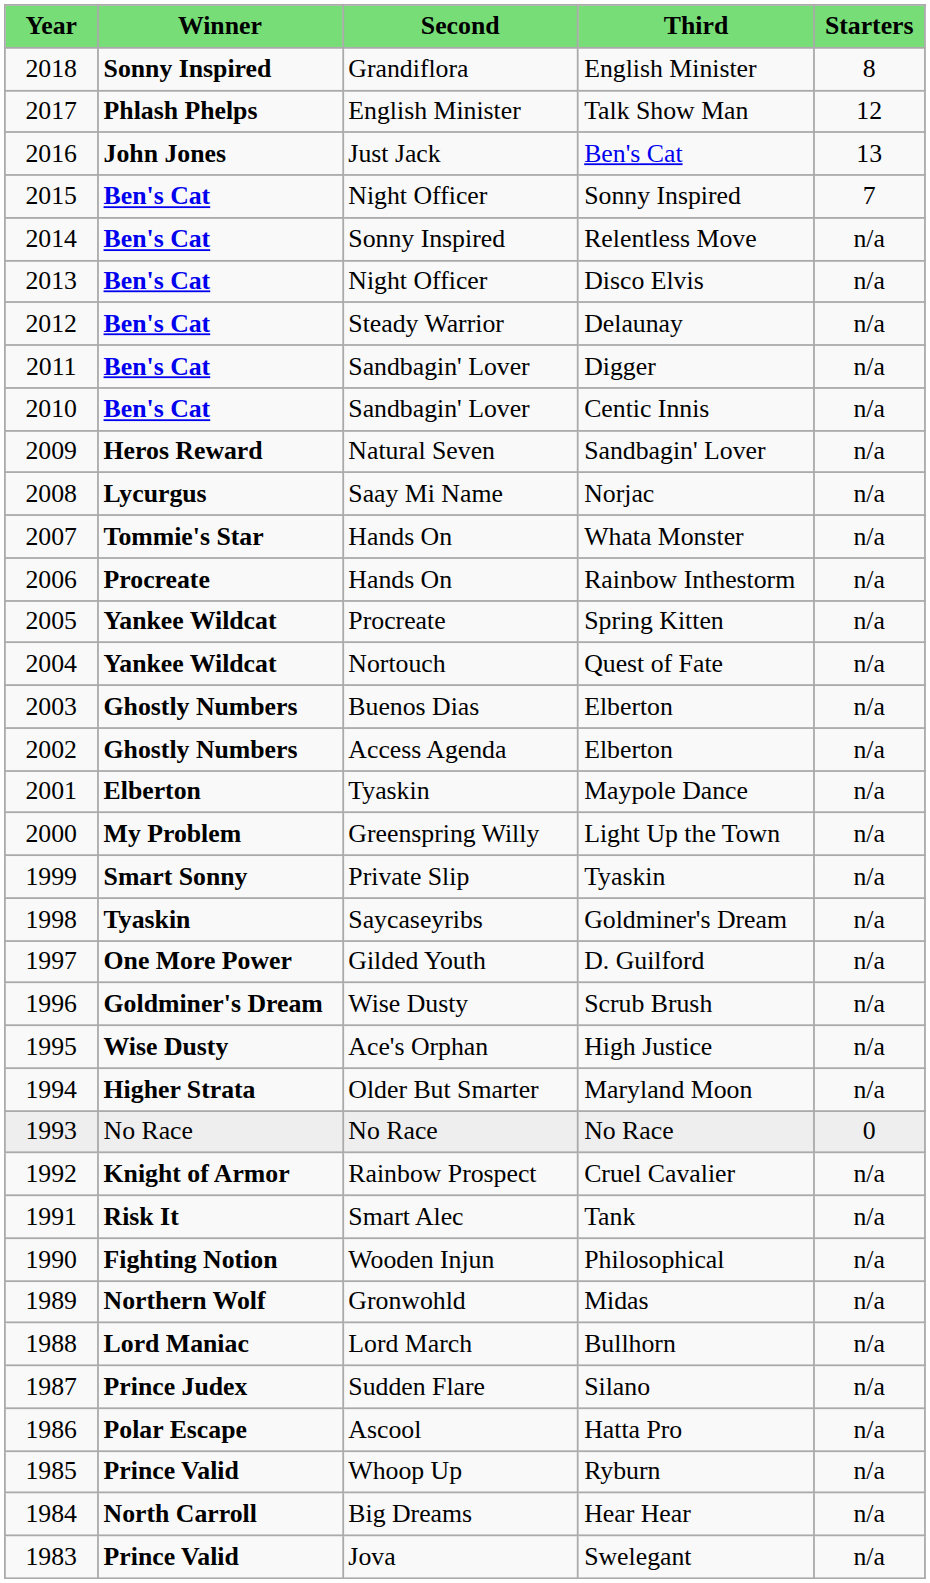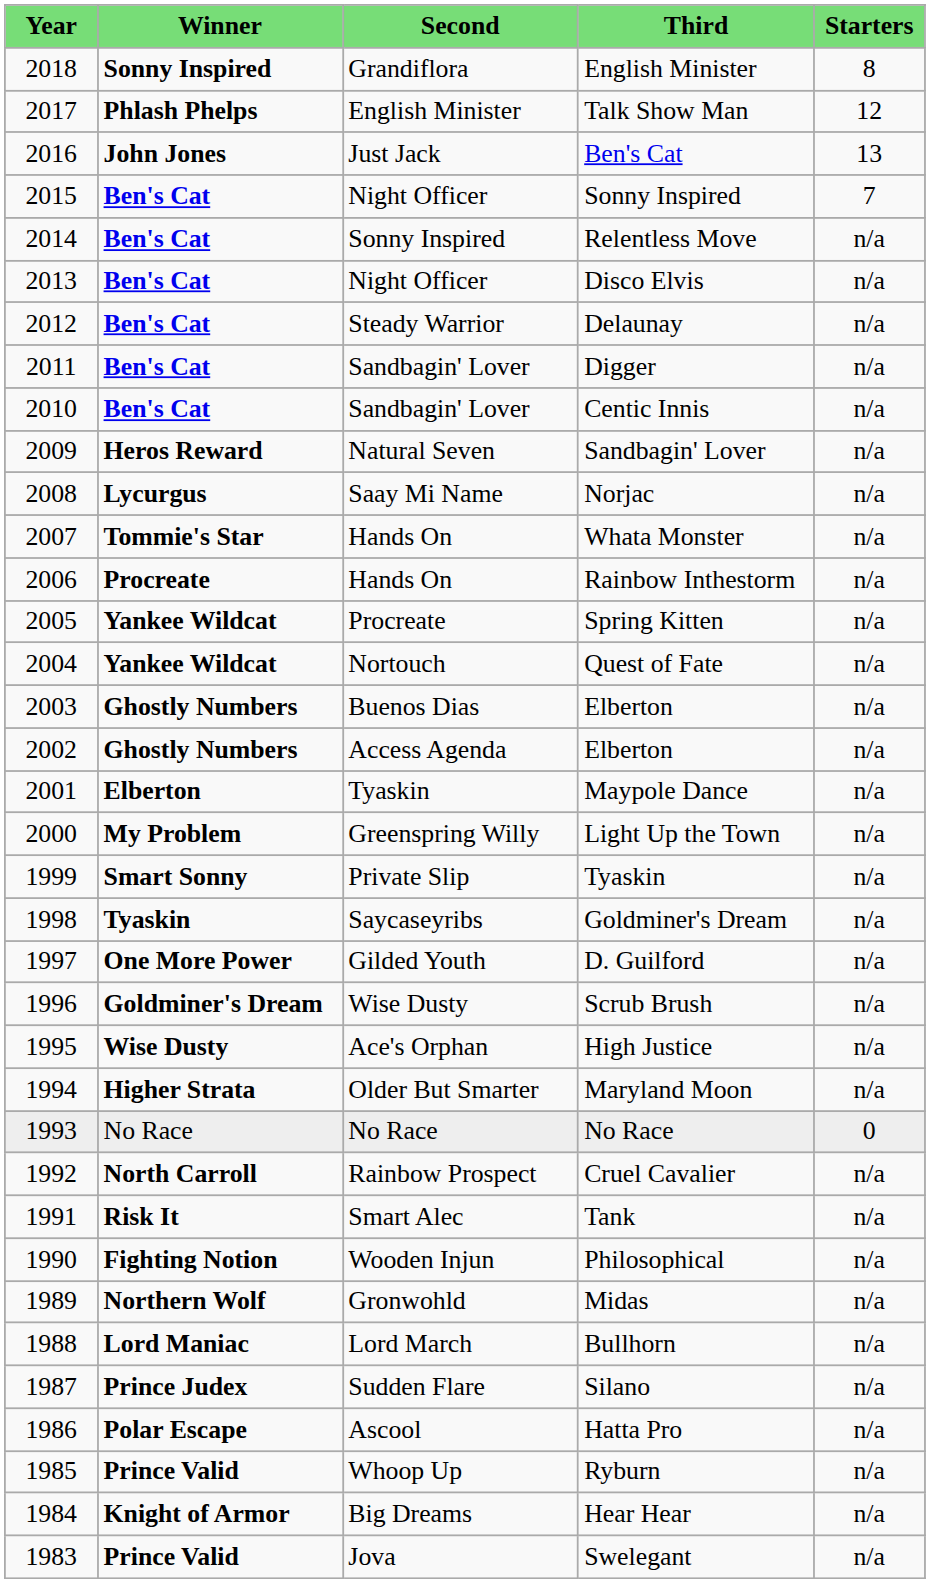 <table class = "wikitable sortable" | border="1" cellpadding="0" style="border-collapse: collapse; font-size:90%">
 <tr bgcolor="#77dd77" align="center">
 <td width="45px"><strong>Year</strong> <br></td>
 <td width="130px"><strong>Winner</strong> <br></td>
 <td width="125px"><strong>Second</strong> <br></td>
 <td width="125px"><strong>Third</strong> <br></td>
 <td width="55px"><strong>Starters</strong></td>
 </tr>
 <tr>
 <td align=center>2018</td>
 <td><strong>Sonny Inspired</strong></td>
 <td>Grandiflora</td>
 <td>English Minister</td>
 <td align=center>8</td>
 </tr>
 <tr>
 <td align=center>2017</td>
 <td><strong>Phlash Phelps</strong></td>
 <td>English Minister</td>
 <td>Talk Show Man</td>
 <td align=center>12</td>
 </tr>
 <tr>
 <td align=center>2016</td>
 <td><strong>John Jones</strong></td>
 <td>Just Jack</td>
 <td><a href='#'>Ben's Cat</a></td>
 <td align=center>13</td>
 </tr>
 <tr>
 <td align=center>2015</td>
 <td><strong><a href='#'>Ben's Cat</a></strong></td>
 <td>Night Officer</td>
 <td>Sonny Inspired</td>
 <td align=center>7</td>
 </tr>
 <tr>
 <td align=center>2014</td>
 <td><strong><a href='#'>Ben's Cat</a></strong></td>
 <td>Sonny Inspired</td>
 <td>Relentless Move</td>
 <td align=center>n/a</td>
 </tr>
 <tr>
 <td align=center>2013</td>
 <td><strong><a href='#'>Ben's Cat</a></strong></td>
 <td>Night Officer</td>
 <td>Disco Elvis</td>
 <td align=center>n/a</td>
 </tr>
 <tr>
 <td align=center>2012</td>
 <td><strong><a href='#'>Ben's Cat</a></strong></td>
 <td>Steady Warrior</td>
 <td>Delaunay</td>
 <td align=center>n/a</td>
 </tr>
 <tr>
 <td align=center>2011</td>
 <td><strong><a href='#'>Ben's Cat</a></strong></td>
 <td>Sandbagin' Lover</td>
 <td>Digger</td>
 <td align=center>n/a</td>
 </tr>
 <tr>
 <td align=center>2010</td>
 <td><strong><a href='#'>Ben's Cat</a></strong></td>
 <td>Sandbagin' Lover</td>
 <td>Centic Innis</td>
 <td align=center>n/a</td>
 </tr>
 <tr>
 <td align=center>2009</td>
 <td><strong>Heros Reward</strong></td>
 <td>Natural Seven</td>
 <td>Sandbagin' Lover</td>
 <td align=center>n/a</td>
 </tr>
 <tr>
 <td align=center>2008</td>
 <td><strong>Lycurgus</strong></td>
 <td>Saay Mi Name</td>
 <td>Norjac</td>
 <td align=center>n/a</td>
 </tr>
 <tr>
 <td align=center>2007</td>
 <td><strong>Tommie's Star</strong></td>
 <td>Hands On</td>
 <td>Whata Monster</td>
 <td align=center>n/a</td>
 </tr>
 <tr>
 <td align=center>2006</td>
 <td><strong>Procreate</strong></td>
 <td>Hands On</td>
 <td>Rainbow Inthestorm</td>
 <td align=center>n/a</td>
 </tr>
 <tr>
 <td align=center>2005</td>
 <td><strong>Yankee Wildcat</strong></td>
 <td>Procreate</td>
 <td>Spring Kitten</td>
 <td align=center>n/a</td>
 </tr>
 <tr>
 <td align=center>2004</td>
 <td><strong>Yankee Wildcat</strong></td>
 <td>Nortouch</td>
 <td>Quest of Fate</td>
 <td align=center>n/a</td>
 </tr>
 <tr>
 <td align=center>2003</td>
 <td><strong>Ghostly Numbers</strong></td>
 <td>Buenos Dias</td>
 <td>Elberton</td>
 <td align=center>n/a</td>
 </tr>
 <tr>
 <td align=center>2002</td>
 <td><strong>Ghostly Numbers</strong></td>
 <td>Access Agenda</td>
 <td>Elberton</td>
 <td align=center>n/a</td>
 </tr>
 <tr>
 <td align=center>2001</td>
 <td><strong>Elberton</strong></td>
 <td>Tyaskin</td>
 <td>Maypole Dance</td>
 <td align=center>n/a</td>
 </tr>
 <tr>
 <td align=center>2000</td>
 <td><strong>My Problem</strong></td>
 <td>Greenspring Willy</td>
 <td>Light Up the Town</td>
 <td align=center>n/a</td>
 </tr>
 <tr>
 <td align=center>1999</td>
 <td><strong>Smart Sonny</strong></td>
 <td>Private Slip</td>
 <td>Tyaskin</td>
 <td align=center>n/a</td>
 </tr>
 <tr>
 <td align=center>1998</td>
 <td><strong>Tyaskin</strong></td>
 <td>Saycaseyribs</td>
 <td>Goldminer's Dream</td>
 <td align=center>n/a</td>
 </tr>
 <tr>
 <td align=center>1997</td>
 <td><strong>One More Power</strong></td>
 <td>Gilded Youth</td>
 <td>D. Guilford</td>
 <td align=center>n/a</td>
 </tr>
 <tr>
 <td align=center>1996</td>
 <td><strong>Goldminer's Dream</strong></td>
 <td>Wise Dusty</td>
 <td>Scrub Brush</td>
 <td align=center>n/a</td>
 </tr>
 <tr>
 <td align=center>1995</td>
 <td><strong>Wise Dusty</strong></td>
 <td>Ace's Orphan</td>
 <td>High Justice</td>
 <td align=center>n/a</td>
 </tr>
 <tr>
 <td align=center>1994</td>
 <td><strong>Higher Strata</strong></td>
 <td>Older But Smarter</td>
 <td>Maryland Moon</td>
 <td align=center>n/a</td>
 </tr>
 <tr bgcolor="#eeeeee">
 <td align=center>1993</td>
 <td>No Race</td>
 <td>No Race</td>
 <td>No Race</td>
 <td align=center>0</td>
 </tr>
 <tr>
 <td align=center>1992</td>
-<td><strong>Knight of Armor</strong></td>
+<td><strong>North Carroll</strong></td>
 <td>Rainbow Prospect</td>
 <td>Cruel Cavalier</td>
 <td align=center>n/a</td>
 </tr>
 <tr>
 <td align=center>1991</td>
 <td><strong>Risk It</strong></td>
 <td>Smart Alec</td>
 <td>Tank</td>
 <td align=center>n/a</td>
 </tr>
 <tr>
 <td align=center>1990</td>
 <td><strong>Fighting Notion</strong></td>
 <td>Wooden Injun</td>
 <td>Philosophical</td>
 <td align=center>n/a</td>
 </tr>
 <tr>
 <td align=center>1989</td>
 <td><strong>Northern Wolf</strong></td>
 <td>Gronwohld</td>
 <td>Midas</td>
 <td align=center>n/a</td>
 </tr>
 <tr>
 <td align=center>1988</td>
 <td><strong>Lord Maniac</strong></td>
 <td>Lord March</td>
 <td>Bullhorn</td>
 <td align=center>n/a</td>
 </tr>
 <tr>
 <td align=center>1987</td>
 <td><strong>Prince Judex</strong></td>
 <td>Sudden Flare</td>
 <td>Silano</td>
 <td align=center>n/a</td>
 </tr>
 <tr>
 <td align=center>1986</td>
 <td><strong>Polar Escape</strong></td>
 <td>Ascool</td>
 <td>Hatta Pro</td>
 <td align=center>n/a</td>
 </tr>
 <tr>
 <td align=center>1985</td>
 <td><strong>Prince Valid</strong></td>
 <td>Whoop Up</td>
 <td>Ryburn</td>
 <td align=center>n/a</td>
 </tr>
 <tr>
 <td align=center>1984</td>
-<td><strong>North Carroll</strong></td>
+<td><strong>Knight of Armor</strong></td>
 <td>Big Dreams</td>
 <td>Hear Hear</td>
 <td align=center>n/a</td>
 </tr>
 <tr>
 <td align=center>1983</td>
 <td><strong>Prince Valid</strong></td>
 <td>Jova</td>
 <td>Swelegant</td>
 <td align=center>n/a</td>
 </tr>
 </table>
